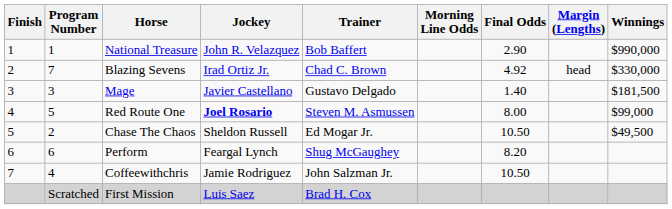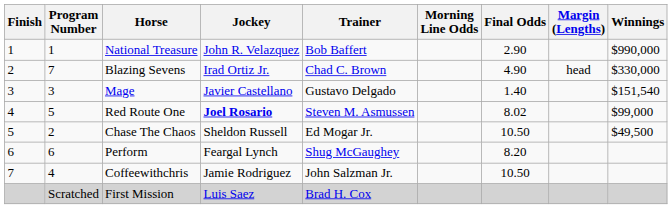 <table class="wikitable sortable">
 <tr>
 <th scope="col">Finish</th>
 <th scope="col">Program<br>Number</th>
 <th scope="col">Horse</th>
 <th scope="col">Jockey</th>
 <th scope="col">Trainer</th>
 <th scope="col">Morning<br>Line Odds</th>
 <th scope="col">Final Odds</th>
 <th scope="col"><a href='#'>Margin</a><br>(<a href='#'>Lengths</a>)</th>
 <th scope="col">Winnings</th>
 </tr>
 <tr>
 <td>1</td>
 <td>1</td>
 <td><a href='#'>National Treasure</a></td>
 <td><a href='#'>John R. Velazquez</a></td>
 <td><a href='#'>Bob Baffert</a></td>
 <td align=center></td>
 <td align=center>2.90</td>
 <td></td>
 <td>$990,000</td>
 </tr>
 <tr>
 <td>2</td>
 <td>7</td>
 <td>Blazing Sevens</td>
 <td><a href='#'>Irad Ortiz Jr.</a></td>
 <td><a href='#'>Chad C. Brown</a></td>
 <td align=center></td>
-<td align=center>4.92</td>
+<td align=center>4.90</td>
 <td align=center>head</td>
 <td>$330,000</td>
 </tr>
 <tr>
 <td>3</td>
 <td>3</td>
 <td><a href='#'>Mage</a></td>
 <td><a href='#'>Javier Castellano</a></td>
 <td>Gustavo Delgado</td>
 <td align=center></td>
 <td align=center>1.40</td>
 <td align=center></td>
-<td>$181,500</td>
+<td>$151,540</td>
 </tr>
 <tr>
 <td>4</td>
 <td>5</td>
 <td>Red Route One</td>
 <td><strong><a href='#'>Joel Rosario</a></strong></td>
 <td><a href='#'>Steven M. Asmussen</a></td>
 <td align=center></td>
-<td align=center>8.00</td>
+<td align=center>8.02</td>
 <td align=center></td>
 <td>$99,000</td>
 </tr>
 <tr>
 <td>5</td>
 <td>2</td>
 <td>Chase The Chaos</td>
 <td>Sheldon Russell</td>
 <td>Ed Mogar Jr.</td>
 <td align=center></td>
 <td align=center>10.50</td>
 <td align=center></td>
 <td>$49,500</td>
 </tr>
 <tr>
 <td>6</td>
 <td>6</td>
 <td>Perform</td>
 <td>Feargal Lynch</td>
 <td><a href='#'>Shug McGaughey</a></td>
 <td align=center></td>
 <td align=center>8.20</td>
 <td align=center></td>
 <td></td>
 </tr>
 <tr>
 <td>7</td>
 <td>4</td>
 <td>Coffeewithchris</td>
 <td>Jamie Rodriguez</td>
 <td>John Salzman Jr.</td>
 <td align=center></td>
 <td align=center>10.50</td>
 <td align=center></td>
 <td></td>
 </tr>
 <tr bgcolor="lightgrey">
 <td></td>
 <td>Scratched</td>
 <td>First Mission</td>
 <td><a href='#'>Luis Saez</a></td>
 <td><a href='#'>Brad H. Cox</a></td>
 <td align=center></td>
 <td></td>
 <td></td>
 <td></td>
 </tr>
 </table>
